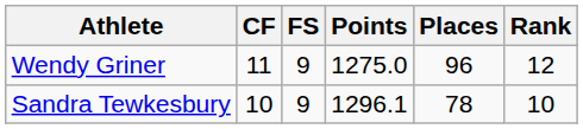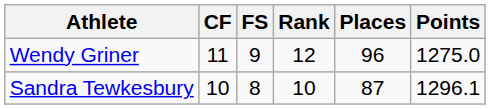 <table class="wikitable" border="1" style="font-size:90%">
 <tr>
 <th>Athlete</th>
 <th>CF</th>
 <th>FS</th>
+<th>Rank</th>
+<th>Places</th>
 <th>Points</th>
-<th>Places</th>
-<th>Rank</th>
 </tr>
 <tr align=center>
 <td align=left><a href='#'>Wendy Griner</a></td>
 <td>11</td>
 <td>9</td>
+<td>12</td>
+<td>96</td>
 <td>1275.0</td>
-<td>96</td>
-<td>12</td>
 </tr>
 <tr align=center>
 <td align=left><a href='#'>Sandra Tewkesbury</a></td>
 <td>10</td>
-<td>9</td>
+<td>8</td>
+<td>10</td>
+<td>87</td>
 <td>1296.1</td>
-<td>78</td>
-<td>10</td>
 </tr>
 </table>
